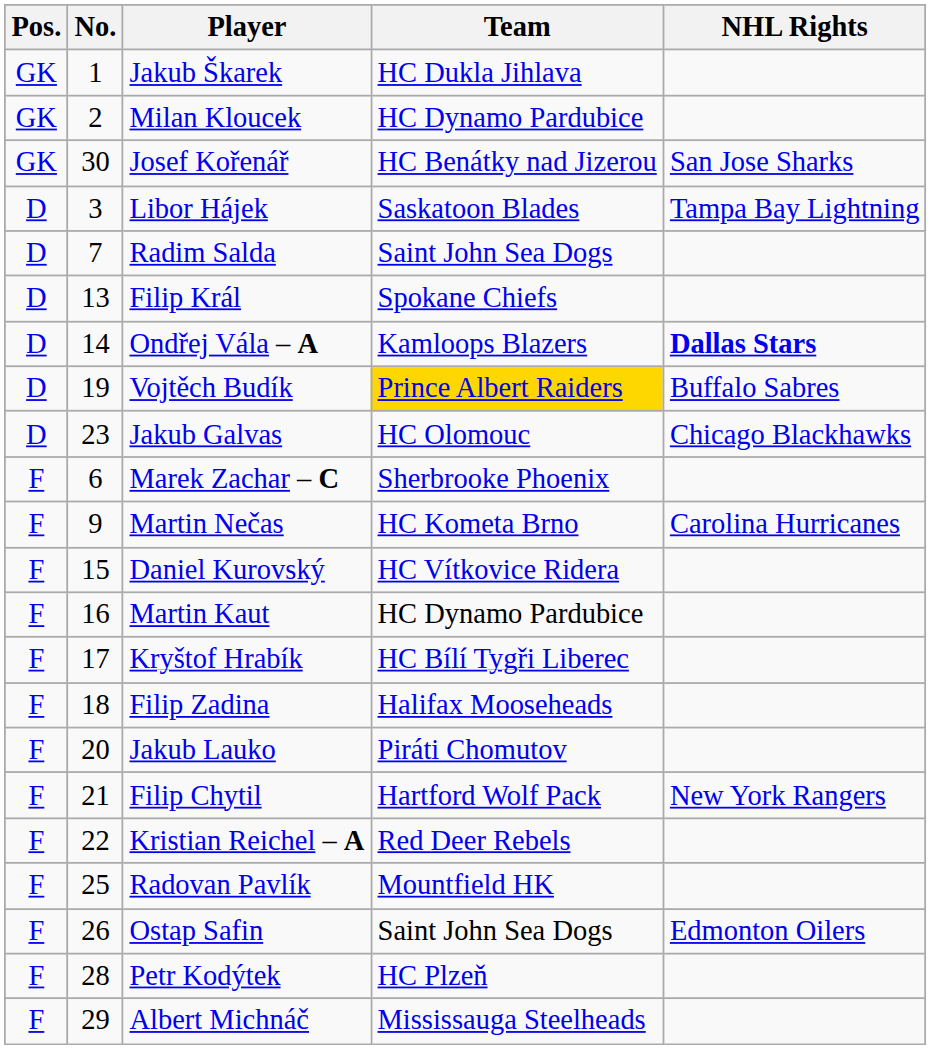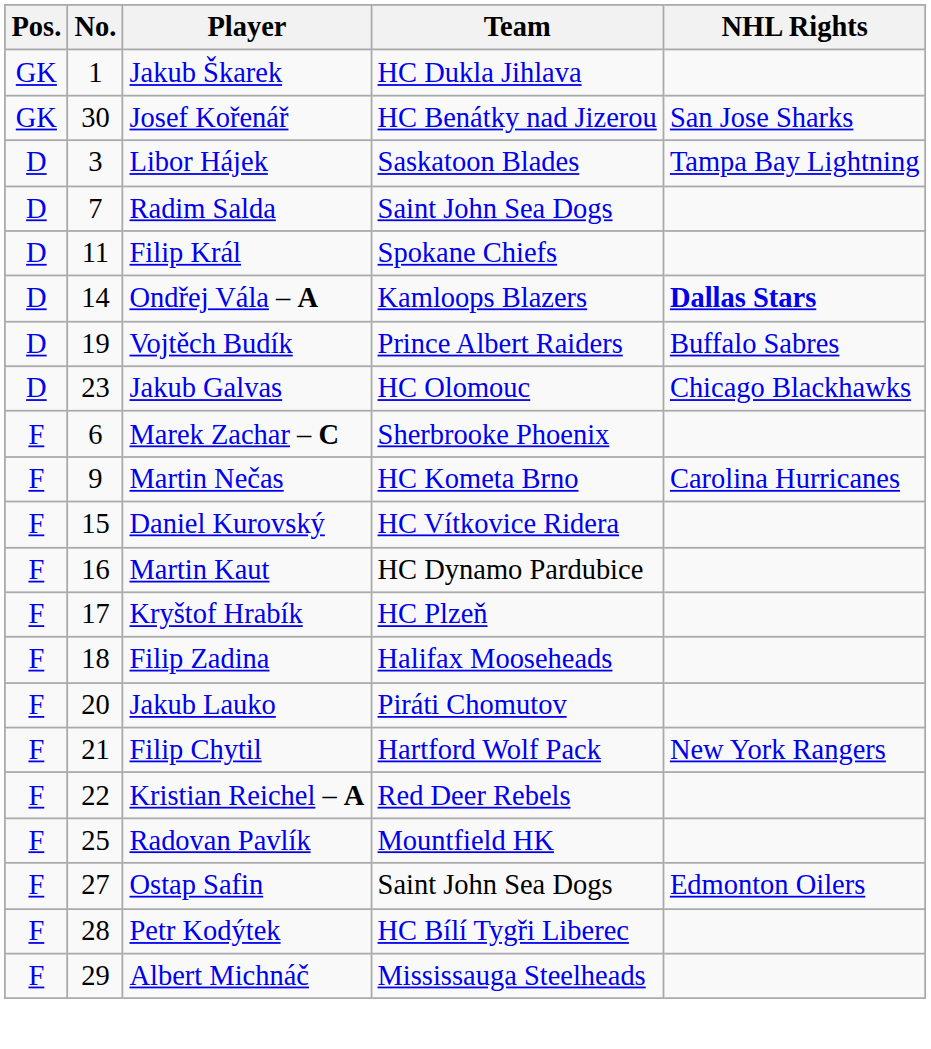 <table class="wikitable sortable">
 <tr>
 <th>Pos.</th>
 <th>No.</th>
 <th>Player</th>
 <th>Team</th>
 <th>NHL Rights</th>
 </tr>
 <tr>
 <td style="text-align:center;"><a href='#'>GK</a></td>
 <td style="text-align:center;">1</td>
 <td><a href='#'>Jakub Škarek</a></td>
 <td> <a href='#'>HC Dukla Jihlava</a></td>
-<td></td>
-</tr>
-<tr>
-<td style="text-align:center;"><a href='#'>GK</a></td>
-<td style="text-align:center;">2</td>
-<td><a href='#'>Milan Kloucek</a></td>
-<td> <a href='#'>HC Dynamo Pardubice</a></td>
 <td></td>
 </tr>
 <tr>
 <td style="text-align:center;"><a href='#'>GK</a></td>
 <td style="text-align:center;">30</td>
 <td><a href='#'>Josef Kořenář</a></td>
 <td> <a href='#'>HC Benátky nad Jizerou</a></td>
 <td><a href='#'>San Jose Sharks</a></td>
 </tr>
 <tr>
 <td style="text-align:center;"><a href='#'>D</a></td>
 <td style="text-align:center;">3</td>
 <td><a href='#'>Libor Hájek</a></td>
 <td> <a href='#'>Saskatoon Blades</a></td>
 <td><a href='#'>Tampa Bay Lightning</a></td>
 </tr>
 <tr>
 <td style="text-align:center;"><a href='#'>D</a></td>
 <td style="text-align:center;">7</td>
 <td><a href='#'>Radim Salda</a></td>
 <td> <a href='#'>Saint John Sea Dogs</a></td>
 <td></td>
 </tr>
 <tr>
 <td style="text-align:center;"><a href='#'>D</a></td>
-<td style="text-align:center;">13</td>
+<td style="text-align:center;">11</td>
 <td><a href='#'>Filip Král</a></td>
 <td> <a href='#'>Spokane Chiefs</a></td>
 <td></td>
 </tr>
 <tr>
 <td style="text-align:center;"><a href='#'>D</a></td>
 <td style="text-align:center;">14</td>
 <td><a href='#'>Ondřej Vála</a> – <strong>A</strong></td>
 <td> <a href='#'>Kamloops Blazers</a></td>
 <td><strong><a href='#'>Dallas Stars</a></strong></td>
 </tr>
 <tr>
 <td style="text-align:center;"><a href='#'>D</a></td>
 <td style="text-align:center;">19</td>
 <td><a href='#'>Vojtěch Budík</a></td>
-<td style="background: gold;"> <a href='#'>Prince Albert Raiders</a></td>
+<td> <a href='#'>Prince Albert Raiders</a></td>
 <td><a href='#'>Buffalo Sabres</a></td>
 </tr>
 <tr>
 <td style="text-align:center;"><a href='#'>D</a></td>
 <td style="text-align:center;">23</td>
 <td><a href='#'>Jakub Galvas</a></td>
 <td> <a href='#'>HC Olomouc</a></td>
 <td><a href='#'>Chicago Blackhawks</a></td>
 </tr>
 <tr>
 <td style="text-align:center;"><a href='#'>F</a></td>
 <td style="text-align:center;">6</td>
 <td><a href='#'>Marek Zachar</a> – <strong>C</strong></td>
 <td> <a href='#'>Sherbrooke Phoenix</a></td>
 <td></td>
 </tr>
 <tr>
 <td style="text-align:center;"><a href='#'>F</a></td>
 <td style="text-align:center;">9</td>
 <td><a href='#'>Martin Nečas</a></td>
 <td> <a href='#'>HC Kometa Brno</a></td>
 <td><a href='#'>Carolina Hurricanes</a></td>
 </tr>
 <tr>
 <td style="text-align:center;"><a href='#'>F</a></td>
 <td style="text-align:center;">15</td>
 <td><a href='#'>Daniel Kurovský</a></td>
 <td> <a href='#'>HC Vítkovice Ridera</a></td>
 <td></td>
 </tr>
 <tr>
 <td style="text-align:center;"><a href='#'>F</a></td>
 <td style="text-align:center;">16</td>
 <td><a href='#'>Martin Kaut</a></td>
 <td> HC Dynamo Pardubice</td>
 <td></td>
 </tr>
 <tr>
 <td style="text-align:center;"><a href='#'>F</a></td>
 <td style="text-align:center;">17</td>
 <td><a href='#'>Kryštof Hrabík</a></td>
-<td> <a href='#'>HC Bílí Tygři Liberec</a></td>
+<td> <a href='#'>HC Plzeň</a></td>
 <td></td>
 </tr>
 <tr>
 <td style="text-align:center;"><a href='#'>F</a></td>
 <td style="text-align:center;">18</td>
 <td><a href='#'>Filip Zadina</a></td>
 <td> <a href='#'>Halifax Mooseheads</a></td>
 <td></td>
 </tr>
 <tr>
 <td style="text-align:center;"><a href='#'>F</a></td>
 <td style="text-align:center;">20</td>
 <td><a href='#'>Jakub Lauko</a></td>
 <td> <a href='#'>Piráti Chomutov</a></td>
 <td></td>
 </tr>
 <tr>
 <td style="text-align:center;"><a href='#'>F</a></td>
 <td style="text-align:center;">21</td>
 <td><a href='#'>Filip Chytil</a></td>
 <td> <a href='#'>Hartford Wolf Pack</a></td>
 <td><a href='#'>New York Rangers</a></td>
 </tr>
 <tr>
 <td style="text-align:center;"><a href='#'>F</a></td>
 <td style="text-align:center;">22</td>
 <td><a href='#'>Kristian Reichel</a> – <strong>A</strong></td>
 <td> <a href='#'>Red Deer Rebels</a></td>
 <td></td>
 </tr>
 <tr>
 <td style="text-align:center;"><a href='#'>F</a></td>
 <td style="text-align:center;">25</td>
 <td><a href='#'>Radovan Pavlík</a></td>
 <td> <a href='#'>Mountfield HK</a></td>
 <td></td>
 </tr>
 <tr>
 <td style="text-align:center;"><a href='#'>F</a></td>
-<td style="text-align:center;">26</td>
+<td style="text-align:center;">27</td>
 <td><a href='#'>Ostap Safin</a></td>
 <td> Saint John Sea Dogs</td>
 <td><a href='#'>Edmonton Oilers</a></td>
 </tr>
 <tr>
 <td style="text-align:center;"><a href='#'>F</a></td>
 <td style="text-align:center;">28</td>
 <td><a href='#'>Petr Kodýtek</a></td>
-<td> <a href='#'>HC Plzeň</a></td>
+<td> <a href='#'>HC Bílí Tygři Liberec</a></td>
 <td></td>
 </tr>
 <tr>
 <td style="text-align:center;"><a href='#'>F</a></td>
 <td style="text-align:center;">29</td>
 <td><a href='#'>Albert Michnáč</a></td>
 <td> <a href='#'>Mississauga Steelheads</a></td>
 <td></td>
 </tr>
 </table>
